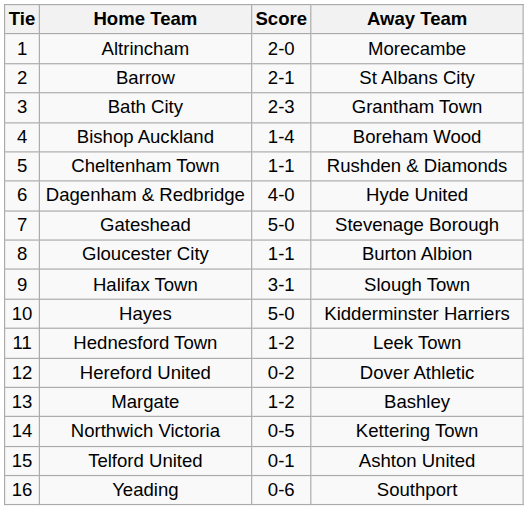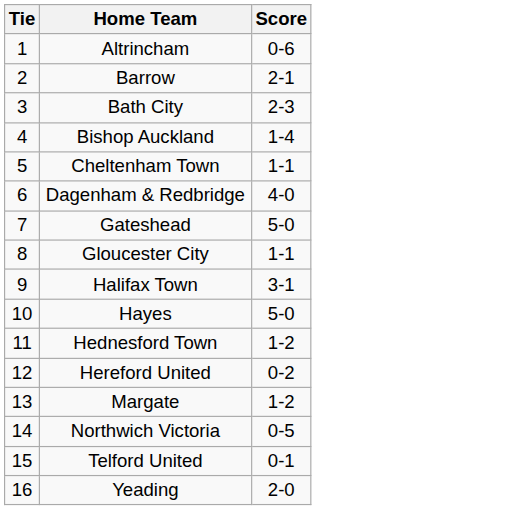 <table class="wikitable" style="text-align:center;">
 <tr>
 <th width=20>Tie</th>
 <th width=175>Home Team</th>
 <th width=20>Score</th>
-<th width=175>Away Team</th>
 </tr>
 <tr>
 <td>1</td>
 <td>Altrincham</td>
-<td>2-0</td>
-<td>Morecambe</td>
+<td>0-6</td>
 </tr>
 <tr>
 <td>2</td>
 <td>Barrow</td>
 <td>2-1</td>
-<td>St Albans City</td>
 </tr>
 <tr>
 <td>3</td>
 <td>Bath City</td>
 <td>2-3</td>
-<td>Grantham Town</td>
 </tr>
 <tr>
 <td>4</td>
 <td>Bishop Auckland</td>
 <td>1-4</td>
-<td>Boreham Wood</td>
 </tr>
 <tr>
 <td>5</td>
 <td>Cheltenham Town</td>
 <td>1-1</td>
-<td>Rushden & Diamonds</td>
 </tr>
 <tr>
 <td>6</td>
 <td>Dagenham & Redbridge</td>
 <td>4-0</td>
-<td>Hyde United</td>
 </tr>
 <tr>
 <td>7</td>
 <td>Gateshead</td>
 <td>5-0</td>
-<td>Stevenage Borough</td>
 </tr>
 <tr>
 <td>8</td>
 <td>Gloucester City</td>
 <td>1-1</td>
-<td>Burton Albion</td>
 </tr>
 <tr>
 <td>9</td>
 <td>Halifax Town</td>
 <td>3-1</td>
-<td>Slough Town</td>
 </tr>
 <tr>
 <td>10</td>
 <td>Hayes</td>
 <td>5-0</td>
-<td>Kidderminster Harriers</td>
 </tr>
 <tr>
 <td>11</td>
 <td>Hednesford Town</td>
 <td>1-2</td>
-<td>Leek Town</td>
 </tr>
 <tr>
 <td>12</td>
 <td>Hereford United</td>
 <td>0-2</td>
-<td>Dover Athletic</td>
 </tr>
 <tr>
 <td>13</td>
 <td>Margate</td>
 <td>1-2</td>
-<td>Bashley</td>
 </tr>
 <tr>
 <td>14</td>
 <td>Northwich Victoria</td>
 <td>0-5</td>
-<td>Kettering Town</td>
 </tr>
 <tr>
 <td>15</td>
 <td>Telford United</td>
 <td>0-1</td>
-<td>Ashton United</td>
 </tr>
 <tr>
 <td>16</td>
 <td>Yeading</td>
-<td>0-6</td>
-<td>Southport</td>
+<td>2-0</td>
 </tr>
 </table>
